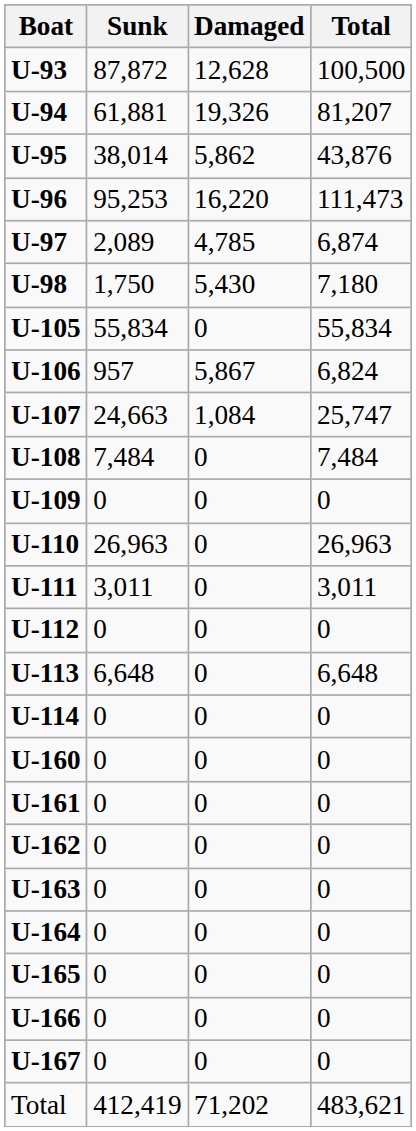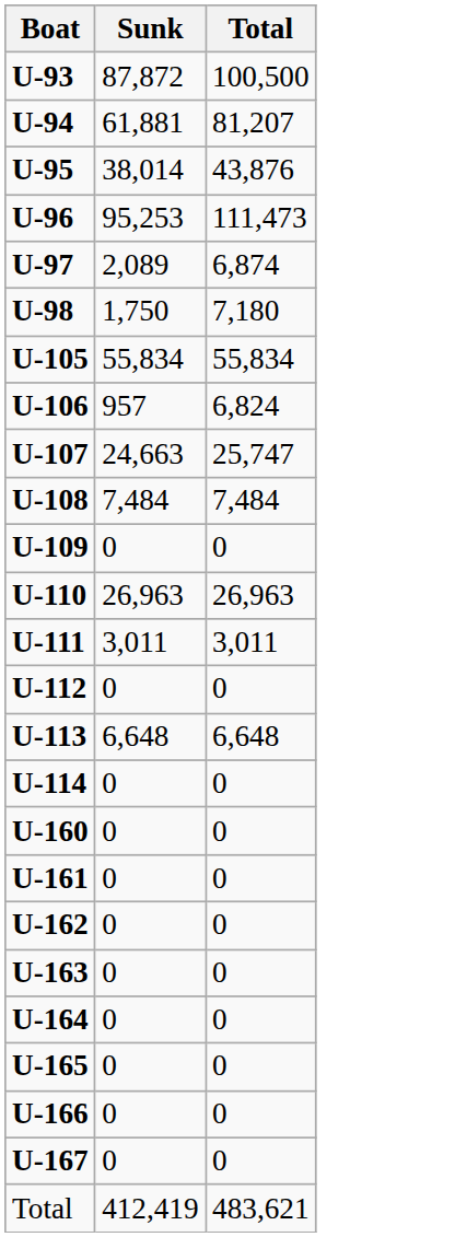 <table class="wikitable">
 <tr>
 <th>Boat</th>
 <th>Sunk</th>
-<th>Damaged</th>
 <th>Total</th>
 </tr>
 <tr>
 <td><strong>U-93</strong></td>
 <td>87,872</td>
-<td>12,628</td>
 <td>100,500</td>
 </tr>
 <tr>
 <td><strong>U-94</strong></td>
 <td>61,881</td>
-<td>19,326</td>
 <td>81,207</td>
 </tr>
 <tr>
 <td><strong>U-95</strong></td>
 <td>38,014</td>
-<td>5,862</td>
 <td>43,876</td>
 </tr>
 <tr>
 <td><strong>U-96</strong></td>
 <td>95,253</td>
-<td>16,220</td>
 <td>111,473</td>
 </tr>
 <tr>
 <td><strong>U-97</strong></td>
 <td>2,089</td>
-<td>4,785</td>
 <td>6,874</td>
 </tr>
 <tr>
 <td><strong>U-98</strong></td>
 <td>1,750</td>
-<td>5,430</td>
 <td>7,180</td>
 </tr>
 <tr>
 <td><strong>U-105</strong></td>
 <td>55,834</td>
-<td>0</td>
 <td>55,834</td>
 </tr>
 <tr>
 <td><strong>U-106</strong></td>
 <td>957</td>
-<td>5,867</td>
 <td>6,824</td>
 </tr>
 <tr>
 <td><strong>U-107</strong></td>
 <td>24,663</td>
-<td>1,084</td>
 <td>25,747</td>
 </tr>
 <tr>
 <td><strong>U-108</strong></td>
 <td>7,484</td>
-<td>0</td>
 <td>7,484</td>
 </tr>
 <tr>
 <td><strong>U-109</strong></td>
 <td>0</td>
 <td>0</td>
-<td>0</td>
 </tr>
 <tr>
 <td><strong>U-110</strong></td>
 <td>26,963</td>
-<td>0</td>
 <td>26,963</td>
 </tr>
 <tr>
 <td><strong>U-111</strong></td>
 <td>3,011</td>
-<td>0</td>
 <td>3,011</td>
 </tr>
 <tr>
 <td><strong>U-112</strong></td>
 <td>0</td>
 <td>0</td>
-<td>0</td>
 </tr>
 <tr>
 <td><strong>U-113</strong></td>
 <td>6,648</td>
-<td>0</td>
 <td>6,648</td>
 </tr>
 <tr>
 <td><strong>U-114</strong></td>
-<td>0</td>
 <td>0</td>
 <td>0</td>
 </tr>
 <tr>
 <td><strong>U-160</strong></td>
 <td>0</td>
 <td>0</td>
-<td>0</td>
 </tr>
 <tr>
 <td><strong>U-161</strong></td>
-<td>0</td>
 <td>0</td>
 <td>0</td>
 </tr>
 <tr>
 <td><strong>U-162</strong></td>
 <td>0</td>
 <td>0</td>
-<td>0</td>
 </tr>
 <tr>
 <td><strong>U-163</strong></td>
-<td>0</td>
 <td>0</td>
 <td>0</td>
 </tr>
 <tr>
 <td><strong>U-164</strong></td>
 <td>0</td>
 <td>0</td>
-<td>0</td>
 </tr>
 <tr>
 <td><strong>U-165</strong></td>
-<td>0</td>
 <td>0</td>
 <td>0</td>
 </tr>
 <tr>
 <td><strong>U-166</strong></td>
 <td>0</td>
 <td>0</td>
-<td>0</td>
 </tr>
 <tr>
 <td><strong>U-167</strong></td>
-<td>0</td>
 <td>0</td>
 <td>0</td>
 </tr>
 <tr>
 <td>Total</td>
 <td>412,419</td>
-<td>71,202</td>
 <td>483,621</td>
 </tr>
 </table>
